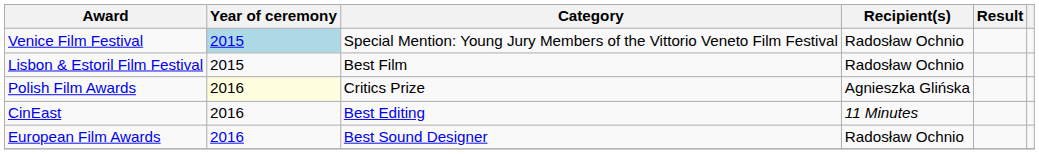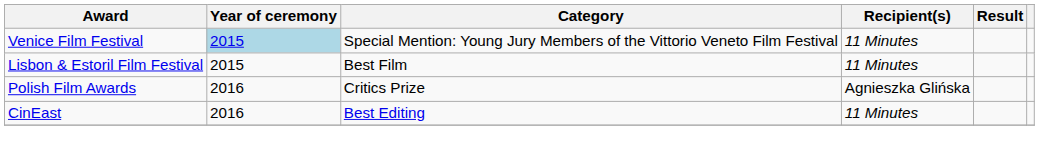 <table class="wikitable plainrowheaders sortable">
 <tr>
 <th scope="col">Award</th>
 <th scope="col">Year of ceremony</th>
 <th scope="col">Category</th>
 <th scope="col">Recipient(s)</th>
 <th scope="col">Result</th>
 <th scope="col" class="unsortable"></th>
 </tr>
 <tr>
 <td><a href='#'>Venice Film Festival</a></td>
 <td style="background: lightblue;"><a href='#'>2015</a></td>
 <td>Special Mention: Young Jury Members of the Vittorio Veneto Film Festival</td>
-<td>Radosław Ochnio</td>
+<td><em>11 Minutes</em></td>
 <td></td>
 <td></td>
 </tr>
 <tr>
 <td><a href='#'>Lisbon & Estoril Film Festival</a></td>
 <td>2015</td>
 <td>Best Film</td>
-<td>Radosław Ochnio</td>
+<td><em>11 Minutes</em></td>
 <td></td>
 <td></td>
 </tr>
 <tr>
 <td><a href='#'>Polish Film Awards</a></td>
-<td style="background: lightyellow;">2016</td>
+<td>2016</td>
 <td>Critics Prize</td>
 <td>Agnieszka Glińska</td>
 <td></td>
 <td></td>
 </tr>
 <tr>
 <td><a href='#'>CinEast</a></td>
 <td>2016</td>
 <td><a href='#'>Best Editing</a></td>
 <td><em>11 Minutes</em></td>
 <td></td>
 <td></td>
 </tr>
 <tr>
-<td><a href='#'>European Film Awards</a></td>
-<td><a href='#'>2016</a></td>
-<td><a href='#'>Best Sound Designer</a></td>
-<td>Radosław Ochnio</td>
-<td></td>
-<td></td>
-</tr>
-<tr>
 </tr>
 </table>
